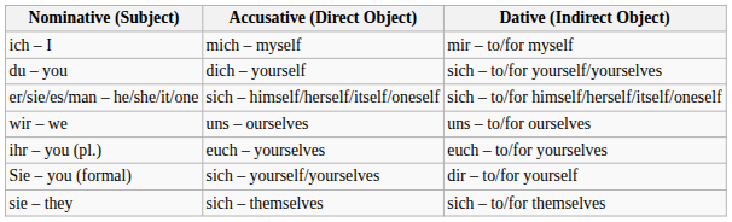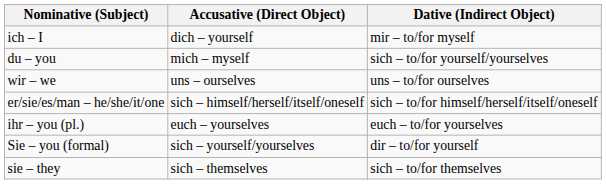 <table class="wikitable">
 <tr>
 <th>Nominative (Subject)</th>
 <th>Accusative (Direct Object)</th>
 <th>Dative (Indirect Object)</th>
 </tr>
 <tr>
 <td>ich – I</td>
-<td>mich – myself</td>
+<td>dich – yourself</td>
 <td>mir – to/for myself</td>
 </tr>
 <tr>
 <td>du – you</td>
-<td>dich – yourself</td>
+<td>mich – myself</td>
 <td>sich – to/for yourself/yourselves</td>
+</tr>
+<tr>
+<td>wir – we</td>
+<td>uns – ourselves</td>
+<td>uns – to/for ourselves</td>
 </tr>
 <tr>
 <td>er/sie/es/man – he/she/it/one</td>
 <td>sich – himself/herself/itself/oneself</td>
 <td>sich – to/for himself/herself/itself/oneself</td>
-</tr>
-<tr>
-<td>wir – we</td>
-<td>uns – ourselves</td>
-<td>uns – to/for ourselves</td>
 </tr>
 <tr>
 <td>ihr – you (pl.)</td>
 <td>euch – yourselves</td>
 <td>euch – to/for yourselves</td>
 </tr>
 <tr>
 <td>Sie – you (formal)</td>
 <td>sich – yourself/yourselves</td>
 <td>dir – to/for yourself</td>
 </tr>
 <tr>
 <td>sie – they</td>
 <td>sich – themselves</td>
 <td>sich – to/for themselves</td>
 </tr>
 </table>
